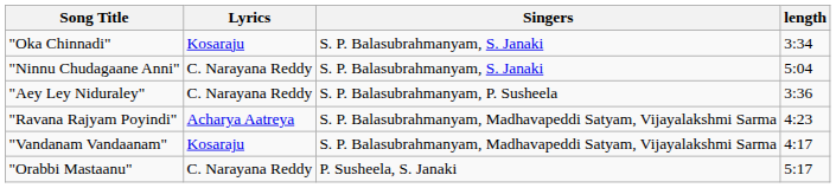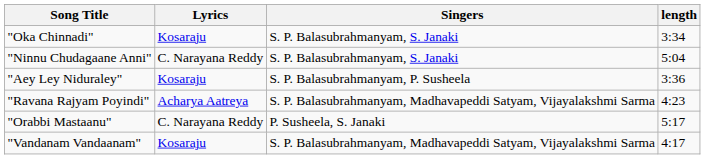 <table class="wikitable">
 <tr>
 <th>Song Title</th>
 <th>Lyrics</th>
 <th>Singers</th>
 <th>length</th>
 </tr>
 <tr>
 <td>"Oka Chinnadi"</td>
 <td><a href='#'>Kosaraju</a></td>
 <td>S. P. Balasubrahmanyam, <a href='#'>S. Janaki</a></td>
 <td>3:34</td>
 </tr>
 <tr>
 <td>"Ninnu Chudagaane Anni"</td>
 <td>C. Narayana Reddy</td>
 <td>S. P. Balasubrahmanyam, <a href='#'>S. Janaki</a></td>
 <td>5:04</td>
 </tr>
 <tr>
 <td>"Aey Ley Niduraley"</td>
-<td>C. Narayana Reddy</td>
+<td><a href='#'>Kosaraju</a></td>
 <td>S. P. Balasubrahmanyam, P. Susheela</td>
 <td>3:36</td>
 </tr>
 <tr>
 <td>"Ravana Rajyam Poyindi"</td>
 <td><a href='#'>Acharya Aatreya</a></td>
 <td>S. P. Balasubrahmanyam, Madhavapeddi Satyam, Vijayalakshmi Sarma</td>
 <td>4:23</td>
 </tr>
 <tr>
+<td>"Orabbi Mastaanu"</td>
+<td>C. Narayana Reddy</td>
+<td>P. Susheela, S. Janaki</td>
+<td>5:17</td>
+</tr>
+<tr>
 <td>"Vandanam Vandaanam"</td>
 <td><a href='#'>Kosaraju</a></td>
 <td>S. P. Balasubrahmanyam, Madhavapeddi Satyam, Vijayalakshmi Sarma</td>
 <td>4:17</td>
 </tr>
-<tr>
-<td>"Orabbi Mastaanu"</td>
-<td>C. Narayana Reddy</td>
-<td>P. Susheela, S. Janaki</td>
-<td>5:17</td>
-</tr>
 </table>
